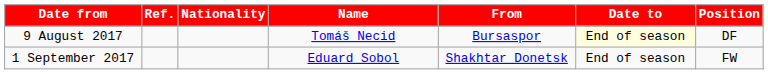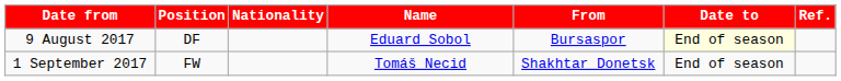 <table class="wikitable" style="text-align:center; font-size:90%; ">
 <tr>
 <th style="background:#ff0000; color:white; width:120px;">Date from</th>
-<th style="background:#ff0000; color:white; width:25px;">Ref.</th>
+<th style="background:#ff0000; color:white; width:55px;">Position</th>
 <th style="background:#ff0000; color:white; width:55px;">Nationality</th>
 <th style="background:#ff0000; color:white; width:150px;">Name</th>
 <th style="background:#ff0000; color:white; width:120px;">From</th>
 <th style="background:#ff0000; color:white; width:105px;">Date to</th>
-<th style="background:#ff0000; color:white; width:55px;">Position</th>
+<th style="background:#ff0000; color:white; width:25px;">Ref.</th>
 </tr>
 <tr>
 <td>9 August 2017</td>
+<td>DF</td>
 <td></td>
-<td></td>
-<td><a href='#'>Tomáš Necid</a></td>
+<td><a href='#'>Eduard Sobol</a></td>
 <td><a href='#'>Bursaspor</a></td>
 <td style="background: lightyellow;">End of season</td>
-<td>DF</td>
+<td></td>
 </tr>
 <tr>
 <td>1 September 2017</td>
+<td>FW</td>
 <td></td>
-<td></td>
-<td><a href='#'>Eduard Sobol</a></td>
+<td><a href='#'>Tomáš Necid</a></td>
 <td><a href='#'>Shakhtar Donetsk</a></td>
 <td>End of season</td>
-<td>FW</td>
+<td></td>
 </tr>
 </table>
